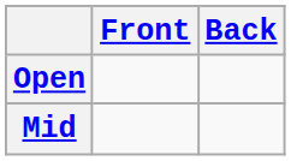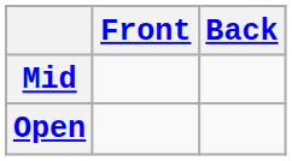 <table class="wikitable" style="text-align:center">
 <tr>
 <th></th>
 <th><a href='#'>Front</a></th>
 <th><a href='#'>Back</a></th>
 </tr>
+<tr>
+<th><a href='#'>Mid</a></th>
+<td></td>
+<td></td>
+</tr>
 <tr align="center">
 <th><a href='#'>Open</a></th>
 <td></td>
 <td></td>
 </tr>
-<tr>
-<th><a href='#'>Mid</a></th>
-<td></td>
-<td></td>
-</tr>
 </table>
